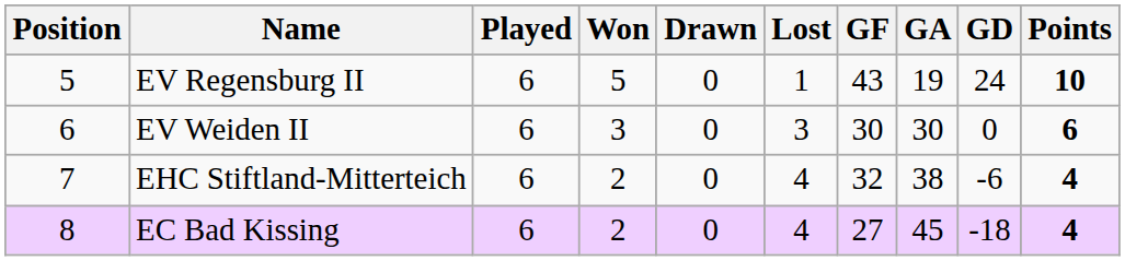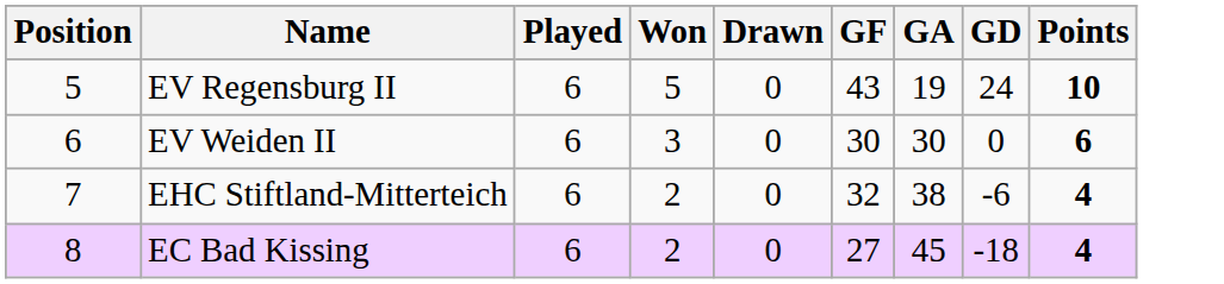 <table class="wikitable">
 <tr align="center">
 <th>Position</th>
 <th>Name</th>
 <th>Played</th>
 <th>Won</th>
 <th>Drawn</th>
-<th>Lost</th>
 <th>GF</th>
 <th>GA</th>
 <th>GD</th>
 <th>Points</th>
 </tr>
 <tr align="center">
 <td>5</td>
 <td align="left">EV Regensburg II</td>
 <td>6</td>
 <td>5</td>
 <td>0</td>
-<td>1</td>
 <td>43</td>
 <td>19</td>
 <td>24</td>
 <td><strong>10</strong></td>
 </tr>
 <tr align="center">
 <td>6</td>
 <td align="left">EV Weiden II</td>
 <td>6</td>
 <td>3</td>
 <td>0</td>
-<td>3</td>
 <td>30</td>
 <td>30</td>
 <td>0</td>
 <td><strong>6</strong></td>
 </tr>
 <tr align="center">
 <td>7</td>
 <td align="left">EHC Stiftland-Mitterteich</td>
 <td>6</td>
 <td>2</td>
 <td>0</td>
-<td>4</td>
 <td>32</td>
 <td>38</td>
 <td>-6</td>
 <td><strong>4</strong></td>
 </tr>
 <tr align="center" bgcolor="#efcfff">
 <td>8</td>
 <td align="left">EC Bad Kissing</td>
 <td>6</td>
 <td>2</td>
 <td>0</td>
-<td>4</td>
 <td>27</td>
 <td>45</td>
 <td>-18</td>
 <td><strong>4</strong></td>
 </tr>
 </table>
